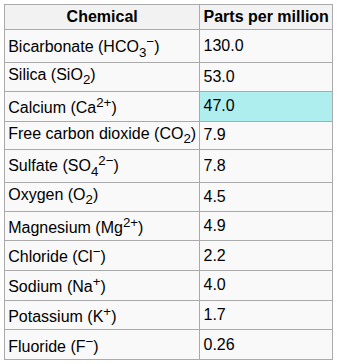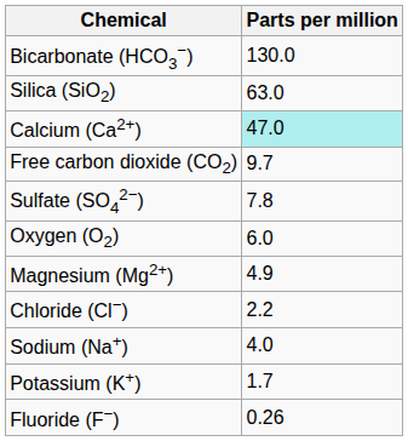 <table class="wikitable">
 <tr>
 <th>Chemical</th>
 <th>Parts per million</th>
 </tr>
 <tr>
 <td>Bicarbonate (HCO<sub>3</sub><sup>−</sup>)</td>
 <td>130.0</td>
 </tr>
 <tr>
 <td>Silica (SiO<sub>2</sub>)</td>
-<td>53.0</td>
+<td>63.0</td>
 </tr>
 <tr>
 <td>Calcium (Ca<sup>2+</sup>)</td>
 <td style="background: paleturquoise;">47.0</td>
 </tr>
 <tr>
 <td>Free carbon dioxide (CO<sub>2</sub>)</td>
-<td>7.9</td>
+<td>9.7</td>
 </tr>
 <tr>
 <td>Sulfate (SO<sub>4</sub><sup>2−</sup>)</td>
 <td>7.8</td>
 </tr>
 <tr>
 <td>Oxygen (O<sub>2</sub>)</td>
-<td>4.5</td>
+<td>6.0</td>
 </tr>
 <tr>
 <td>Magnesium (Mg<sup>2+</sup>)</td>
 <td>4.9</td>
 </tr>
 <tr>
 <td>Chloride (Cl<sup>−</sup>)</td>
 <td>2.2</td>
 </tr>
 <tr>
 <td>Sodium (Na<sup>+</sup>)</td>
 <td>4.0</td>
 </tr>
 <tr>
 <td>Potassium (K<sup>+</sup>)</td>
 <td>1.7</td>
 </tr>
 <tr>
 <td>Fluoride (F<sup>−</sup>)</td>
 <td>0.26</td>
 </tr>
 </table>
